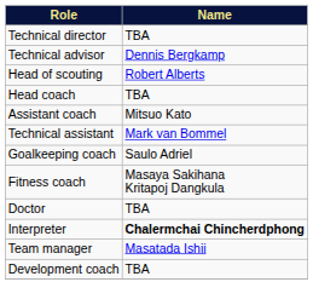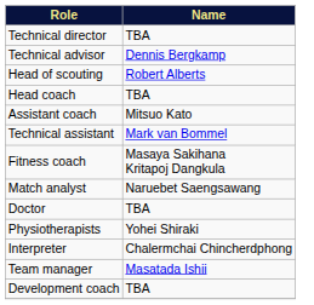 <table class="wikitable">
 <tr>
 <th style="background: #07123F; color: #F1E788;"><strong>Role</strong></th>
 <th style="background: #07123F; color: #F1E788;"><strong>Name</strong></th>
 </tr>
 <tr>
 <td>Technical director</td>
 <td>TBA</td>
 </tr>
 <tr>
 <td>Technical advisor</td>
 <td> <a href='#'>Dennis Bergkamp</a></td>
 </tr>
 <tr>
 <td>Head of scouting</td>
 <td> <a href='#'>Robert Alberts</a></td>
 </tr>
 <tr>
 <td>Head coach</td>
 <td>TBA</td>
 </tr>
 <tr>
 <td>Assistant coach</td>
 <td> Mitsuo Kato</td>
 </tr>
 <tr>
 <td>Technical assistant</td>
 <td> <a href='#'>Mark van Bommel</a></td>
 </tr>
 <tr>
-<td>Goalkeeping coach</td>
-<td> Saulo Adriel</td>
+<td>Fitness coach</td>
+<td> Masaya Sakihana <br>  Kritapoj Dangkula</td>
 </tr>
 <tr>
-<td>Fitness coach</td>
-<td> Masaya Sakihana <br>  Kritapoj Dangkula</td>
+<td>Match analyst</td>
+<td> Naruebet Saengsawang</td>
 </tr>
 <tr>
 <td>Doctor</td>
 <td>TBA</td>
 </tr>
 <tr>
+<td>Physiotherapists</td>
+<td> Yohei Shiraki</td>
+</tr>
+<tr>
 <td>Interpreter</td>
-<td><strong> Chalermchai Chincherdphong</strong></td>
+<td> Chalermchai Chincherdphong</td>
 </tr>
 <tr>
 <td>Team manager</td>
 <td> <a href='#'>Masatada Ishii</a></td>
 </tr>
 <tr>
 <td>Development coach</td>
 <td>TBA</td>
 </tr>
 <tr>
 </tr>
 </table>
